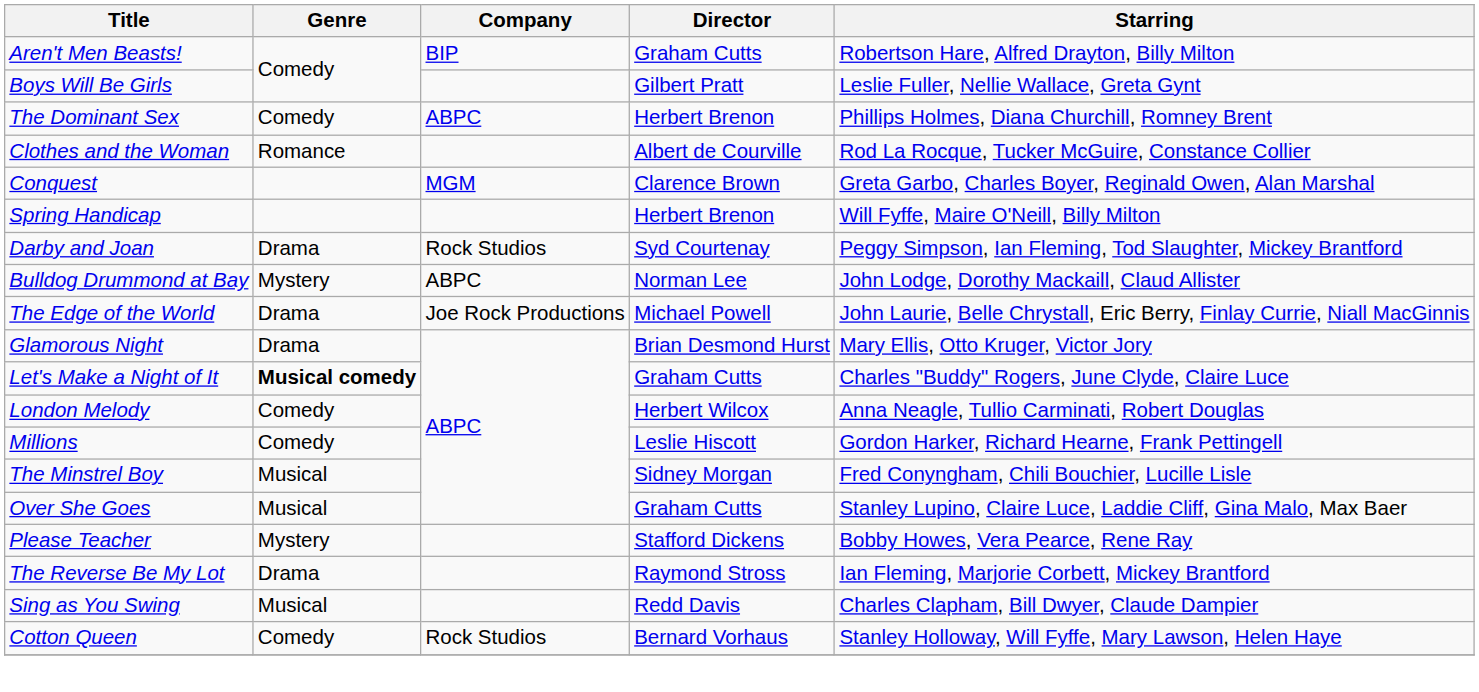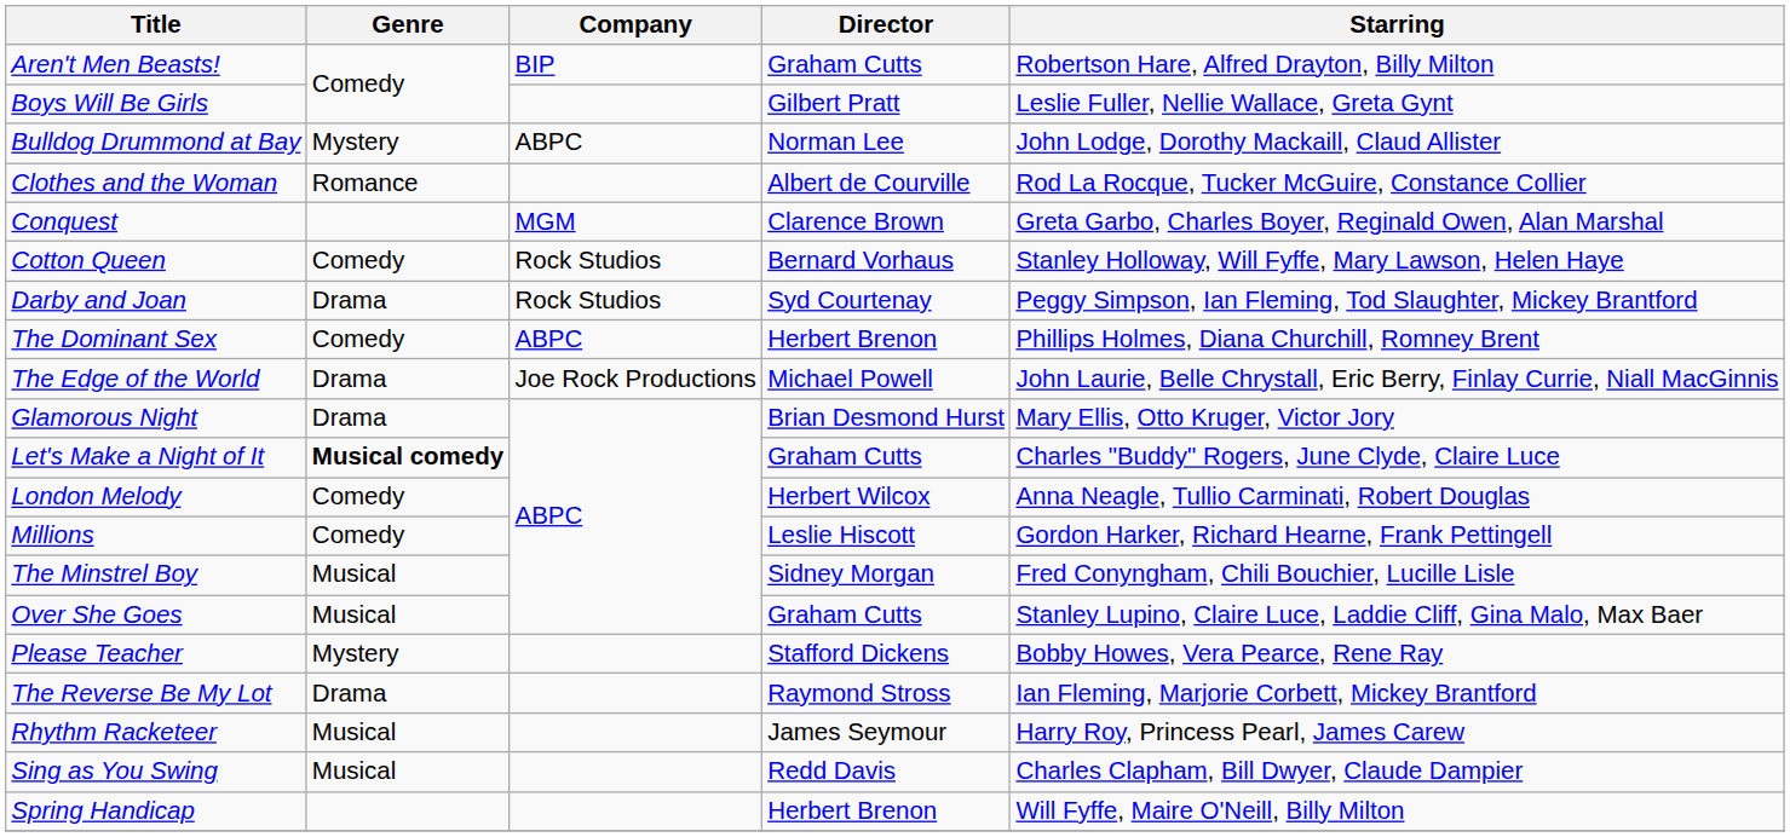 <table class="wikitable unsortable">
 <tr>
 <th>Title</th>
 <th>Genre</th>
 <th>Company</th>
 <th>Director</th>
 <th>Starring</th>
 </tr>
 <tr>
 <td><em><a href='#'>Aren't Men Beasts!</a></em></td>
 <td rowspan="2">Comedy</td>
 <td><a href='#'>BIP</a></td>
 <td><a href='#'>Graham Cutts</a></td>
 <td><a href='#'>Robertson Hare</a>, <a href='#'>Alfred Drayton</a>, <a href='#'>Billy Milton</a></td>
 </tr>
 <tr>
 <td><em><a href='#'>Boys Will Be Girls</a></em></td>
 <td></td>
 <td><a href='#'>Gilbert Pratt</a></td>
 <td><a href='#'>Leslie Fuller</a>, <a href='#'>Nellie Wallace</a>, <a href='#'>Greta Gynt</a></td>
 </tr>
 <tr>
-<td><em><a href='#'>The Dominant Sex</a></em></td>
-<td>Comedy</td>
-<td><a href='#'>ABPC</a></td>
-<td><a href='#'>Herbert Brenon</a></td>
-<td><a href='#'>Phillips Holmes</a>, <a href='#'>Diana Churchill</a>, <a href='#'>Romney Brent</a></td>
+<td><em><a href='#'>Bulldog Drummond at Bay</a></em></td>
+<td>Mystery</td>
+<td>ABPC</td>
+<td><a href='#'>Norman Lee</a></td>
+<td><a href='#'>John Lodge</a>, <a href='#'>Dorothy Mackaill</a>, <a href='#'>Claud Allister</a></td>
 </tr>
 <tr>
 <td><em><a href='#'>Clothes and the Woman</a></em></td>
 <td>Romance</td>
 <td></td>
 <td><a href='#'>Albert de Courville</a></td>
 <td><a href='#'>Rod La Rocque</a>, <a href='#'>Tucker McGuire</a>, <a href='#'>Constance Collier</a></td>
 </tr>
 <tr>
 <td><em><a href='#'>Conquest</a></em></td>
 <td></td>
 <td><a href='#'>MGM</a></td>
 <td><a href='#'>Clarence Brown</a></td>
 <td><a href='#'>Greta Garbo</a>, <a href='#'>Charles Boyer</a>, <a href='#'>Reginald Owen</a>, <a href='#'>Alan Marshal</a></td>
 </tr>
 <tr>
-<td><em><a href='#'>Spring Handicap</a></em></td>
-<td></td>
-<td></td>
-<td><a href='#'>Herbert Brenon</a></td>
-<td><a href='#'>Will Fyffe</a>, <a href='#'>Maire O'Neill</a>, <a href='#'>Billy Milton</a></td>
+<td><em><a href='#'>Cotton Queen</a></em></td>
+<td>Comedy</td>
+<td>Rock Studios</td>
+<td><a href='#'>Bernard Vorhaus</a></td>
+<td><a href='#'>Stanley Holloway</a>, <a href='#'>Will Fyffe</a>, <a href='#'>Mary Lawson</a>, <a href='#'>Helen Haye</a></td>
 </tr>
 <tr>
 <td><em><a href='#'>Darby and Joan</a></em></td>
 <td>Drama</td>
 <td>Rock Studios</td>
 <td><a href='#'>Syd Courtenay</a></td>
 <td><a href='#'>Peggy Simpson</a>, <a href='#'>Ian Fleming</a>, <a href='#'>Tod Slaughter</a>, <a href='#'>Mickey Brantford</a></td>
 </tr>
 <tr>
-<td><em><a href='#'>Bulldog Drummond at Bay</a></em></td>
-<td>Mystery</td>
-<td>ABPC</td>
-<td><a href='#'>Norman Lee</a></td>
-<td><a href='#'>John Lodge</a>, <a href='#'>Dorothy Mackaill</a>, <a href='#'>Claud Allister</a></td>
+<td><em><a href='#'>The Dominant Sex</a></em></td>
+<td>Comedy</td>
+<td><a href='#'>ABPC</a></td>
+<td><a href='#'>Herbert Brenon</a></td>
+<td><a href='#'>Phillips Holmes</a>, <a href='#'>Diana Churchill</a>, <a href='#'>Romney Brent</a></td>
 </tr>
 <tr>
 <td><em><a href='#'>The Edge of the World</a></em></td>
 <td>Drama</td>
 <td>Joe Rock Productions</td>
 <td><a href='#'>Michael Powell</a></td>
 <td><a href='#'>John Laurie</a>, <a href='#'>Belle Chrystall</a>, Eric Berry, <a href='#'>Finlay Currie</a>, <a href='#'>Niall MacGinnis</a></td>
 </tr>
 <tr>
 <td><em><a href='#'>Glamorous Night</a></em></td>
 <td>Drama</td>
 <td rowspan="6"><a href='#'>ABPC</a></td>
 <td><a href='#'>Brian Desmond Hurst</a></td>
 <td><a href='#'>Mary Ellis</a>, <a href='#'>Otto Kruger</a>, <a href='#'>Victor Jory</a></td>
 </tr>
 <tr>
 <td><em><a href='#'>Let's Make a Night of It</a></em></td>
 <td><strong>Musical comedy</strong></td>
 <td><a href='#'>Graham Cutts</a></td>
 <td><a href='#'>Charles "Buddy" Rogers</a>, <a href='#'>June Clyde</a>, <a href='#'>Claire Luce</a></td>
 </tr>
 <tr>
 <td><em><a href='#'>London Melody</a></em></td>
 <td>Comedy</td>
 <td><a href='#'>Herbert Wilcox</a></td>
 <td><a href='#'>Anna Neagle</a>, <a href='#'>Tullio Carminati</a>, <a href='#'>Robert Douglas</a></td>
 </tr>
 <tr>
 <td><em><a href='#'>Millions</a></em></td>
 <td>Comedy</td>
 <td><a href='#'>Leslie Hiscott</a></td>
 <td><a href='#'>Gordon Harker</a>, <a href='#'>Richard Hearne</a>, <a href='#'>Frank Pettingell</a></td>
 </tr>
 <tr>
 <td><em><a href='#'>The Minstrel Boy</a></em></td>
 <td>Musical</td>
 <td><a href='#'>Sidney Morgan</a></td>
 <td><a href='#'>Fred Conyngham</a>, <a href='#'>Chili Bouchier</a>, <a href='#'>Lucille Lisle</a></td>
 </tr>
 <tr>
 <td><em><a href='#'>Over She Goes</a></em></td>
 <td>Musical</td>
 <td><a href='#'>Graham Cutts</a></td>
 <td><a href='#'>Stanley Lupino</a>, <a href='#'>Claire Luce</a>, <a href='#'>Laddie Cliff</a>, <a href='#'>Gina Malo</a>, Max Baer</td>
 </tr>
 <tr>
 <td><em><a href='#'>Please Teacher</a></em></td>
 <td>Mystery</td>
 <td></td>
 <td><a href='#'>Stafford Dickens</a></td>
 <td><a href='#'>Bobby Howes</a>, <a href='#'>Vera Pearce</a>, <a href='#'>Rene Ray</a></td>
 </tr>
 <tr>
 <td><em><a href='#'>The Reverse Be My Lot</a></em></td>
 <td>Drama</td>
 <td></td>
 <td><a href='#'>Raymond Stross</a></td>
 <td><a href='#'>Ian Fleming</a>, <a href='#'>Marjorie Corbett</a>, <a href='#'>Mickey Brantford</a></td>
 </tr>
 <tr>
+<td><em><a href='#'>Rhythm Racketeer</a></em></td>
+<td>Musical</td>
+<td></td>
+<td>James Seymour</td>
+<td><a href='#'>Harry Roy</a>, Princess Pearl, <a href='#'>James Carew</a></td>
+</tr>
+<tr>
 <td><em><a href='#'>Sing as You Swing</a></em></td>
 <td>Musical</td>
 <td></td>
 <td><a href='#'>Redd Davis</a></td>
 <td><a href='#'>Charles Clapham</a>, <a href='#'>Bill Dwyer</a>, <a href='#'>Claude Dampier</a></td>
 </tr>
 <tr>
-<td><em><a href='#'>Cotton Queen</a></em></td>
-<td>Comedy</td>
-<td>Rock Studios</td>
-<td><a href='#'>Bernard Vorhaus</a></td>
-<td><a href='#'>Stanley Holloway</a>, <a href='#'>Will Fyffe</a>, <a href='#'>Mary Lawson</a>, <a href='#'>Helen Haye</a></td>
+<td><em><a href='#'>Spring Handicap</a></em></td>
+<td></td>
+<td></td>
+<td><a href='#'>Herbert Brenon</a></td>
+<td><a href='#'>Will Fyffe</a>, <a href='#'>Maire O'Neill</a>, <a href='#'>Billy Milton</a></td>
 </tr>
 <tr>
 </tr>
 </table>
